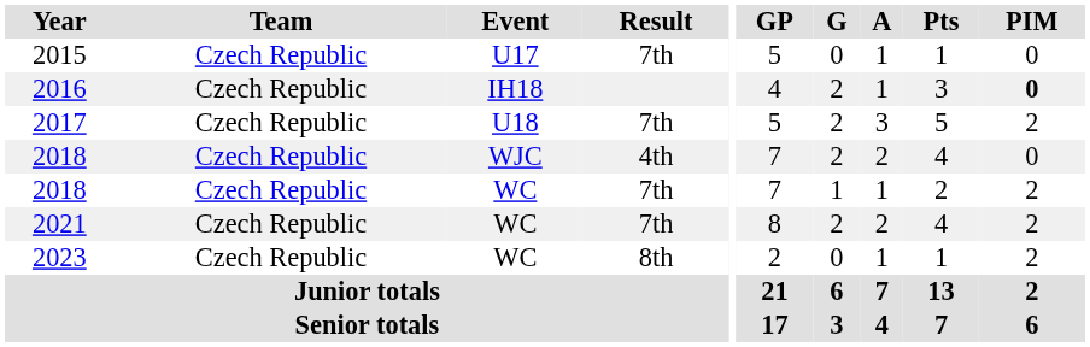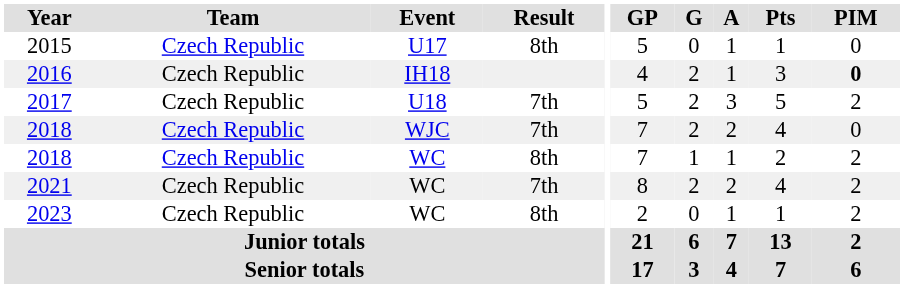 <table border="0" cellpadding="1" cellspacing="0" ID="Table3" style="text-align:center; width:40em;">
 <tr bgcolor="#e0e0e0">
 <th>Year</th>
 <th>Team</th>
 <th>Event</th>
 <th>Result</th>
 <th rowspan="99" bgcolor="#ffffff"></th>
 <th>GP</th>
 <th>G</th>
 <th>A</th>
 <th>Pts</th>
 <th>PIM</th>
 </tr>
 <tr>
 <td 2015 World U-17 Hockey Challenge>2015</td>
 <td><a href='#'>Czech Republic</a></td>
 <td><a href='#'>U17</a></td>
-<td>7th</td>
+<td>8th</td>
 <td>5</td>
 <td>0</td>
 <td>1</td>
 <td>1</td>
 <td>0</td>
 </tr>
 <tr bgcolor="#f0f0f0">
 <td><a href='#'>2016</a></td>
 <td>Czech Republic</td>
 <td><a href='#'>IH18</a></td>
 <td></td>
 <td>4</td>
 <td>2</td>
 <td>1</td>
 <td>3</td>
 <td><strong>0</strong></td>
 </tr>
 <tr>
 <td><a href='#'>2017</a></td>
 <td>Czech Republic</td>
 <td><a href='#'>U18</a></td>
 <td>7th</td>
 <td>5</td>
 <td>2</td>
 <td>3</td>
 <td>5</td>
 <td>2</td>
 </tr>
 <tr bgcolor="#f0f0f0">
 <td><a href='#'>2018</a></td>
 <td><a href='#'>Czech Republic</a></td>
 <td><a href='#'>WJC</a></td>
-<td>4th</td>
+<td>7th</td>
 <td>7</td>
 <td>2</td>
 <td>2</td>
 <td>4</td>
 <td>0</td>
 </tr>
 <tr>
 <td><a href='#'>2018</a></td>
 <td><a href='#'>Czech Republic</a></td>
 <td><a href='#'>WC</a></td>
-<td>7th</td>
+<td>8th</td>
 <td>7</td>
 <td>1</td>
 <td>1</td>
 <td>2</td>
 <td>2</td>
 </tr>
 <tr bgcolor="#f0f0f0">
 <td><a href='#'>2021</a></td>
 <td>Czech Republic</td>
 <td>WC</td>
 <td>7th</td>
 <td>8</td>
 <td>2</td>
 <td>2</td>
 <td>4</td>
 <td>2</td>
 </tr>
 <tr>
 <td><a href='#'>2023</a></td>
 <td>Czech Republic</td>
 <td>WC</td>
 <td>8th</td>
 <td>2</td>
 <td>0</td>
 <td>1</td>
 <td>1</td>
 <td>2</td>
 </tr>
 <tr bgcolor="#e0e0e0">
 <th colspan="4">Junior totals</th>
 <th>21</th>
 <th>6</th>
 <th>7</th>
 <th>13</th>
 <th>2</th>
 </tr>
 <tr bgcolor="#e0e0e0">
 <th colspan="4">Senior totals</th>
 <th>17</th>
 <th>3</th>
 <th>4</th>
 <th>7</th>
 <th>6</th>
 </tr>
 </table>
